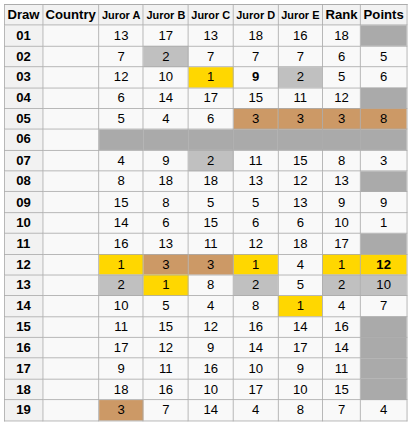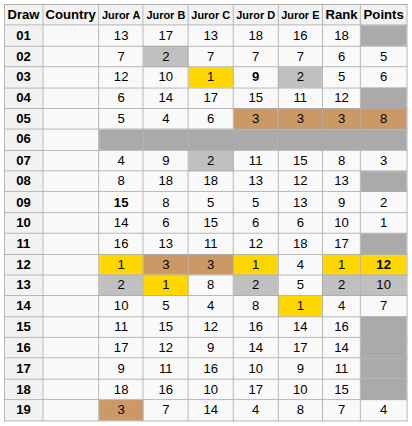 <table class="sortable wikitable collapsible plainrowheaders" style="text-align:center;">
 <tr>
 </tr>
 <tr>
 <th scope="col">Draw</th>
 <th scope="col">Country</th>
 <th scope="col"><small>Juror A</small></th>
 <th scope="col"><small>Juror B</small></th>
 <th scope="col"><small>Juror C</small></th>
 <th scope="col"><small>Juror D</small></th>
 <th scope="col"><small>Juror E</small></th>
 <th scope="col">Rank</th>
 <th scope="col">Points</th>
 </tr>
 <tr>
 <th scope="row" style="text-align:center;">01</th>
 <td style="text-align:left;"></td>
 <td>13</td>
 <td>17</td>
 <td>13</td>
 <td>18</td>
 <td>16</td>
 <td>18</td>
 <td style="background:#AAAAAA;"></td>
 </tr>
 <tr>
 <th scope="row" style="text-align:center;">02</th>
 <td style="text-align:left;"></td>
 <td>7</td>
 <td style="background:silver;">2</td>
 <td>7</td>
 <td>7</td>
 <td>7</td>
 <td>6</td>
 <td>5</td>
 </tr>
 <tr>
 <th scope="row" style="text-align:center;">03</th>
 <td style="text-align:left;"></td>
 <td>12</td>
 <td>10</td>
 <td style="background:gold;">1</td>
 <td><strong>9</strong></td>
 <td style="background:silver;">2</td>
 <td>5</td>
 <td>6</td>
 </tr>
 <tr>
 <th scope="row" style="text-align:center;">04</th>
 <td style="text-align:left;"></td>
 <td>6</td>
 <td>14</td>
 <td>17</td>
 <td>15</td>
 <td>11</td>
 <td>12</td>
 <td style="background:#AAAAAA;"></td>
 </tr>
 <tr>
 <th scope="row" style="text-align:center;">05</th>
 <td style="text-align:left;"></td>
 <td>5</td>
 <td>4</td>
 <td>6</td>
 <td style="background:#CC9966;">3</td>
 <td style="background:#CC9966;">3</td>
 <td style="background:#CC9966;">3</td>
 <td style="background:#CC9966;">8</td>
 </tr>
 <tr class="sortbottom">
 <th scope="row" style="text-align:center;">06</th>
 <td style="text-align:left;"></td>
 <td style="background:#AAAAAA;"></td>
 <td style="background:#AAAAAA;"></td>
 <td style="background:#AAAAAA;"></td>
 <td style="background:#AAAAAA;"></td>
 <td style="background:#AAAAAA;"></td>
 <td style="background:#AAAAAA;"></td>
 <td style="background:#AAAAAA;"></td>
 </tr>
 <tr>
 <th scope="row" style="text-align:center;">07</th>
 <td style="text-align:left;"></td>
 <td>4</td>
 <td>9</td>
 <td style="background:silver;">2</td>
 <td>11</td>
 <td>15</td>
 <td>8</td>
 <td>3</td>
 </tr>
 <tr>
 <th scope="row" style="text-align:center;">08</th>
 <td style="text-align:left;"></td>
 <td>8</td>
 <td>18</td>
 <td>18</td>
 <td>13</td>
 <td>12</td>
 <td>13</td>
 <td style="background:#AAAAAA;"></td>
 </tr>
 <tr>
 <th scope="row" style="text-align:center;">09</th>
 <td style="text-align:left;"></td>
-<td>15</td>
+<td><strong>15</strong></td>
 <td>8</td>
 <td>5</td>
 <td>5</td>
 <td>13</td>
 <td>9</td>
-<td>9</td>
+<td>2</td>
 </tr>
 <tr>
 <th scope="row" style="text-align:center;">10</th>
 <td style="text-align:left;"></td>
 <td>14</td>
 <td>6</td>
 <td>15</td>
 <td>6</td>
 <td>6</td>
 <td>10</td>
 <td>1</td>
 </tr>
 <tr>
 <th scope="row" style="text-align:center;">11</th>
 <td style="text-align:left;"></td>
 <td>16</td>
 <td>13</td>
 <td>11</td>
 <td>12</td>
 <td>18</td>
 <td>17</td>
 <td style="background:#AAAAAA;"></td>
 </tr>
 <tr>
 <th scope="row" style="text-align:center;">12</th>
 <td style="text-align:left;"></td>
 <td style="background:gold;">1</td>
 <td style="background:#CC9966;">3</td>
 <td style="background:#CC9966;">3</td>
 <td style="background:gold;">1</td>
 <td>4</td>
 <td style="background:gold;">1</td>
 <td style="background:gold;"><strong>12</strong></td>
 </tr>
 <tr>
 <th scope="row" style="text-align:center;">13</th>
 <td style="text-align:left;"></td>
 <td style="background:silver;">2</td>
 <td style="background:gold;">1</td>
 <td>8</td>
 <td style="background:silver;">2</td>
 <td>5</td>
 <td style="background:silver;">2</td>
 <td style="background:silver;">10</td>
 </tr>
 <tr>
 <th scope="row" style="text-align:center;">14</th>
 <td style="text-align:left;"></td>
 <td>10</td>
 <td>5</td>
 <td>4</td>
 <td>8</td>
 <td style="background:gold;">1</td>
 <td>4</td>
 <td>7</td>
 </tr>
 <tr>
 <th scope="row" style="text-align:center;">15</th>
 <td style="text-align:left;"></td>
 <td>11</td>
 <td>15</td>
 <td>12</td>
 <td>16</td>
 <td>14</td>
 <td>16</td>
 <td style="background:#AAAAAA;"></td>
 </tr>
 <tr>
 <th scope="row" style="text-align:center;">16</th>
 <td style="text-align:left;"></td>
 <td>17</td>
 <td>12</td>
 <td>9</td>
 <td>14</td>
 <td>17</td>
 <td>14</td>
 <td style="background:#AAAAAA;"></td>
 </tr>
 <tr>
 <th scope="row" style="text-align:center;">17</th>
 <td style="text-align:left;"></td>
 <td>9</td>
 <td>11</td>
 <td>16</td>
 <td>10</td>
 <td>9</td>
 <td>11</td>
 <td style="background:#AAAAAA;"></td>
 </tr>
 <tr>
 <th scope="row" style="text-align:center;">18</th>
 <td style="text-align:left;"></td>
 <td>18</td>
 <td>16</td>
 <td>10</td>
 <td>17</td>
 <td>10</td>
 <td>15</td>
 <td style="background:#AAAAAA;"></td>
 </tr>
 <tr>
 <th scope="row" style="text-align:center;">19</th>
 <td style="text-align:left;"></td>
 <td style="background:#CC9966;">3</td>
 <td>7</td>
 <td>14</td>
 <td>4</td>
 <td>8</td>
 <td>7</td>
 <td>4</td>
 </tr>
 </table>
